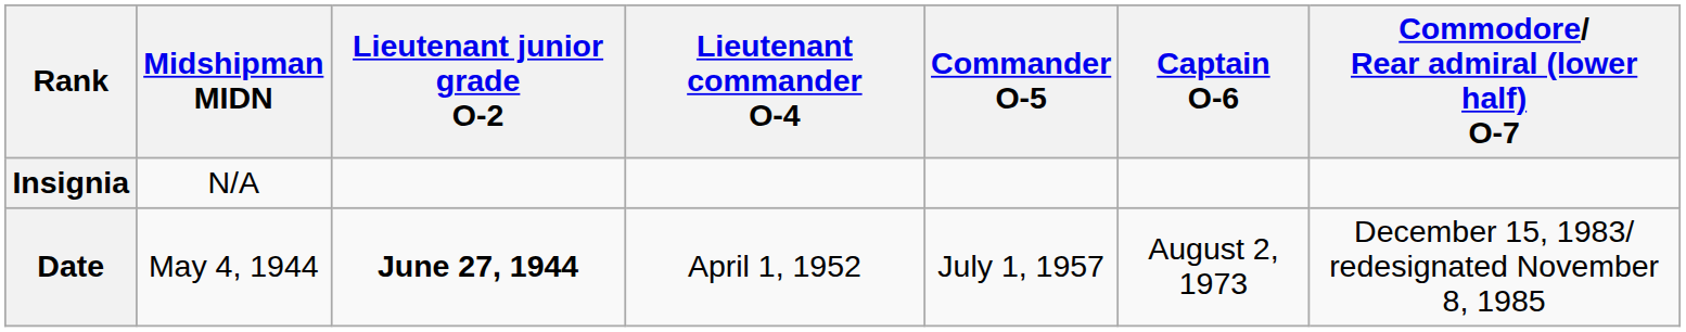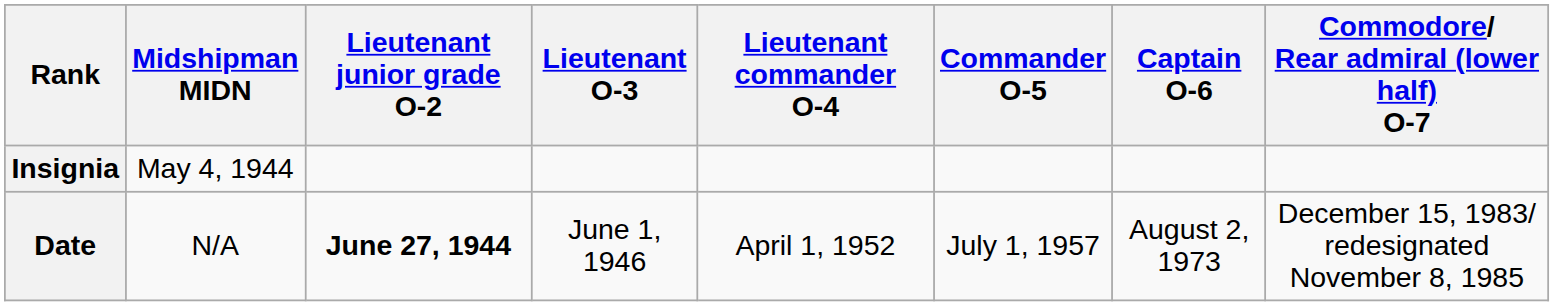 <table class="wikitable" style="text-align:center;">
 <tr>
 <th scope="row">Rank</th>
 <th scope="col"><a href='#'>Midshipman</a><br>MIDN</th>
 <th scope="col"><a href='#'>Lieutenant junior grade</a><br>O-2</th>
+<th scope="col"><a href='#'>Lieutenant</a><br>O-3</th>
 <th scope="col"><a href='#'>Lieutenant commander</a><br>O-4</th>
 <th scope="col"><a href='#'>Commander</a><br>O-5</th>
 <th scope="col"><a href='#'>Captain</a><br>O-6</th>
 <th scope="col"><a href='#'>Commodore</a>/<br><a href='#'>Rear admiral (lower half)</a><br>O-7</th>
 </tr>
 <tr>
 <th scope="row">Insignia</th>
-<td>N/A</td>
+<td>May 4, 1944</td>
+<td></td>
 <td></td>
 <td></td>
 <td></td>
 <td></td>
 <td></td>
 </tr>
 <tr>
 <th scope="row">Date</th>
-<td>May 4, 1944</td>
+<td>N/A</td>
 <td><strong>June 27, 1944</strong></td>
+<td>June 1, 1946</td>
 <td>April 1, 1952</td>
 <td>July 1, 1957</td>
 <td>August 2, 1973</td>
 <td>December 15, 1983/<br>redesignated November 8, 1985</td>
 </tr>
 </table>
